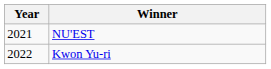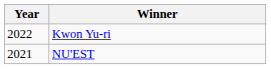 <table class="wikitable">
 <tr align=center>
 <th style="width:50px">Year</th>
 <th style="width:270px">Winner</th>
 </tr>
 <tr>
+<td>2022</td>
+<td><a href='#'>Kwon Yu-ri</a></td>
+</tr>
+<tr>
 <td>2021</td>
 <td><a href='#'>NU'EST</a></td>
 </tr>
-<tr>
-<td>2022</td>
-<td><a href='#'>Kwon Yu-ri</a></td>
-</tr>
 </table>
